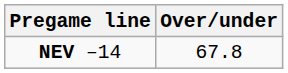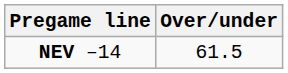 <table class="wikitable">
 <tr align="center">
 <th style=>Pregame line</th>
 <th style=>Over/under</th>
 </tr>
 <tr align="center">
 <td><strong>NEV</strong> –14</td>
-<td>67.8</td>
+<td>61.5</td>
 </tr>
 </table>
